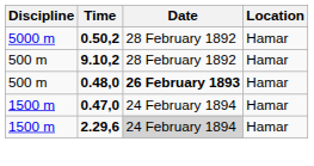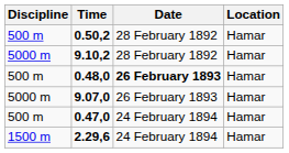 <table class='wikitable'>
 <tr>
 <th>Discipline</th>
 <th>Time</th>
 <th>Date</th>
 <th>Location</th>
 </tr>
 <tr>
-<td><a href='#'>5000 m</a></td>
+<td><a href='#'>500 m</a></td>
 <td><strong>0.50,2</strong></td>
 <td>28 February 1892</td>
 <td align=left> Hamar</td>
 </tr>
 <tr>
-<td>500 m</td>
+<td><a href='#'>5000 m</a></td>
 <td><strong>9.10,2</strong></td>
 <td>28 February 1892</td>
 <td align=left> Hamar</td>
 </tr>
 <tr>
 <td>500 m</td>
 <td><strong>0.48,0</strong></td>
 <td><strong>26 February 1893</strong></td>
 <td align=left> Hamar</td>
 </tr>
 <tr>
-<td><a href='#'>1500 m</a></td>
+<td>5000 m</td>
+<td><strong>9.07,0</strong></td>
+<td>26 February 1893</td>
+<td align=left> Hamar</td>
+</tr>
+<tr>
+<td>500 m</td>
 <td><strong>0.47,0</strong></td>
 <td>24 February 1894</td>
 <td align=left> Hamar</td>
 </tr>
 <tr>
 <td><a href='#'>1500 m</a></td>
 <td><strong>2.29,6</strong></td>
-<td style="background: lightgrey;">24 February 1894</td>
+<td>24 February 1894</td>
 <td align=left> Hamar</td>
 </tr>
 </table>
